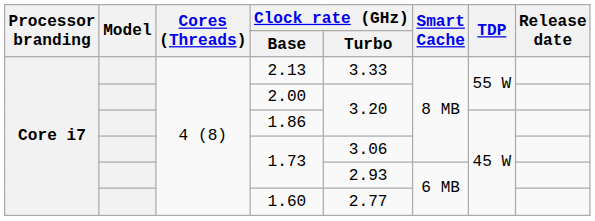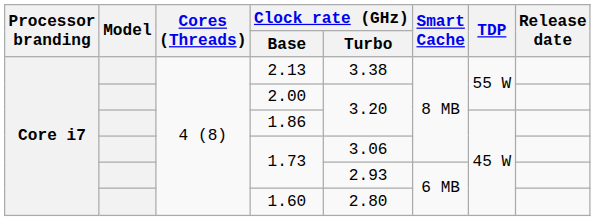 <table class="wikitable sortable nowrap" style="text-align: center;">
 <tr>
 <th class="unsortable" rowspan="2">Processor<br>branding</th>
 <th rowspan="2">Model</th>
 <th class="unsortable" rowspan="2"><a href='#'>Cores</a><br>(<a href='#'>Threads</a>)</th>
 <th colspan="2"><a href='#'>Clock rate</a> (GHz)</th>
 <th class="unsortable" rowspan="2"><a href='#'>Smart<br>Cache</a></th>
 <th rowspan="2"><a href='#'>TDP</a></th>
 <th rowspan="2">Release<br>date</th>
 </tr>
 <tr>
 <th class="unsortable">Base</th>
 <th class="unsortable">Turbo</th>
 </tr>
 <tr>
 <th rowspan=6>Core i7</th>
 <th style="text-align:left;" data-sort-value="sku6"></th>
 <td rowspan=6>4 (8)</td>
 <td>2.13</td>
-<td>3.33</td>
+<td>3.38</td>
 <td rowspan=4>8 MB</td>
 <td rowspan=2>55 W</td>
 <td></td>
 </tr>
 <tr>
 <th style="text-align:left;" data-sort-value="sku5"></th>
 <td>2.00</td>
 <td rowspan=2>3.20</td>
 <td></td>
 </tr>
 <tr>
 <th style="text-align:left;" data-sort-value="sku4"></th>
 <td>1.86</td>
 <td rowspan=4>45 W</td>
 <td></td>
 </tr>
 <tr>
 <th style="text-align:left;" data-sort-value="sku3"></th>
 <td rowspan=2>1.73</td>
 <td>3.06</td>
 <td></td>
 </tr>
 <tr>
 <th style="text-align:left;" data-sort-value="sku2"></th>
 <td>2.93</td>
 <td rowspan=2>6 MB</td>
 <td></td>
 </tr>
 <tr>
 <th style="text-align:left;" data-sort-value="sku1"></th>
 <td>1.60</td>
-<td>2.77</td>
+<td>2.80</td>
 <td></td>
 </tr>
 </table>
